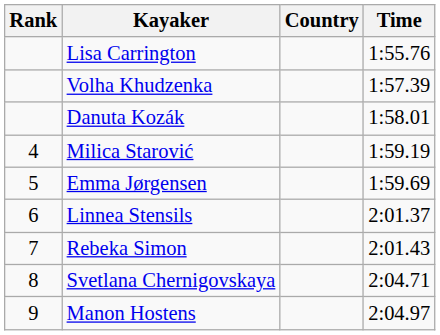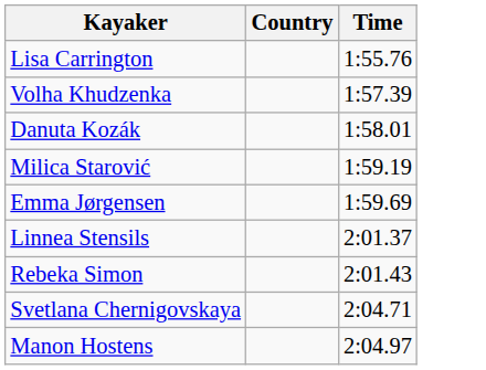 <table class="wikitable" style="text-align:center">
 <tr>
-<th>Rank</th>
 <th>Kayaker</th>
 <th>Country</th>
 <th>Time</th>
 </tr>
 <tr>
-<td></td>
 <td align="left"><a href='#'>Lisa Carrington</a></td>
 <td align="left"></td>
 <td>1:55.76</td>
 </tr>
 <tr>
-<td></td>
 <td align="left"><a href='#'>Volha Khudzenka</a></td>
 <td align="left"></td>
 <td>1:57.39</td>
 </tr>
 <tr>
-<td></td>
 <td align="left"><a href='#'>Danuta Kozák</a></td>
 <td align="left"></td>
 <td>1:58.01</td>
 </tr>
 <tr>
-<td>4</td>
 <td align="left"><a href='#'>Milica Starović</a></td>
 <td align="left"></td>
 <td>1:59.19</td>
 </tr>
 <tr>
-<td>5</td>
 <td align="left"><a href='#'>Emma Jørgensen</a></td>
 <td align="left"></td>
 <td>1:59.69</td>
 </tr>
 <tr>
-<td>6</td>
 <td align="left"><a href='#'>Linnea Stensils</a></td>
 <td align="left"></td>
 <td>2:01.37</td>
 </tr>
 <tr>
-<td>7</td>
 <td align="left"><a href='#'>Rebeka Simon</a></td>
 <td align="left"></td>
 <td>2:01.43</td>
 </tr>
 <tr>
-<td>8</td>
 <td align="left"><a href='#'>Svetlana Chernigovskaya</a></td>
 <td align="left"></td>
 <td>2:04.71</td>
 </tr>
 <tr>
-<td>9</td>
 <td align="left"><a href='#'>Manon Hostens</a></td>
 <td align="left"></td>
 <td>2:04.97</td>
 </tr>
 </table>
